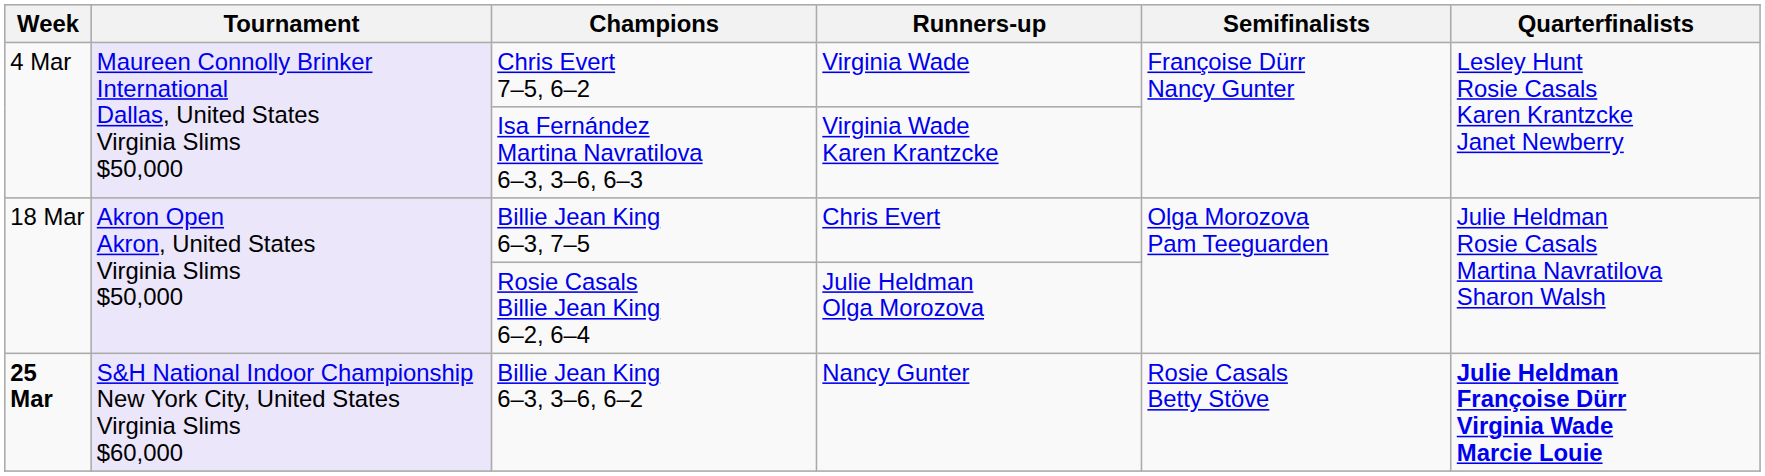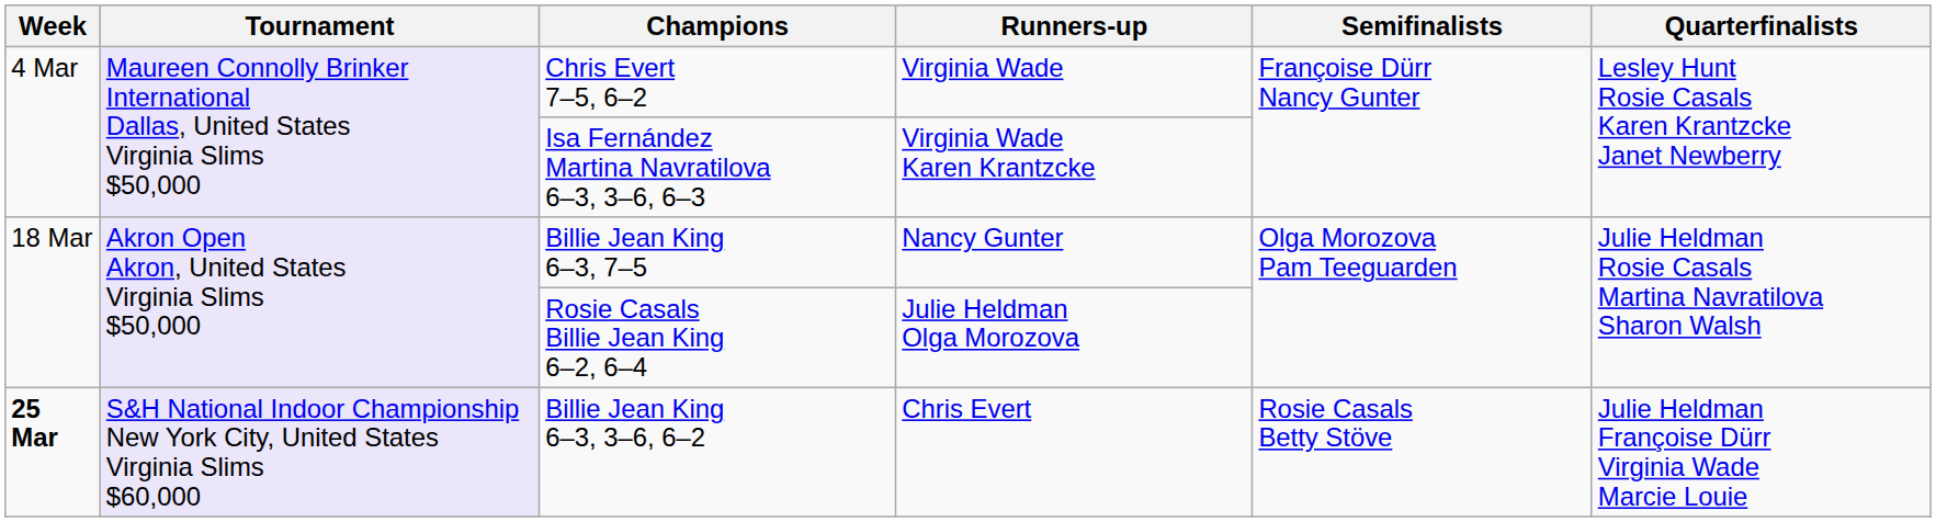 <table class=wikitable style=font-size:95%>
 <tr>
 <th style="width:48px;">Week</th>
 <th style="width:248px;">Tournament</th>
 <th style="width:200px;">Champions</th>
 <th style="width:200px;">Runners-up</th>
 <th style="width:190px;">Semifinalists</th>
 <th style="width:190px;">Quarterfinalists</th>
 </tr>
 <tr valign=top>
 <td rowspan=2>4 Mar</td>
 <td style="background:#ebe6fa;" rowspan=2><a href='#'>Maureen Connolly Brinker International</a><br><a href='#'>Dallas</a>, United States<br>Virginia Slims<br>$50,000</td>
 <td> <a href='#'>Chris Evert</a> <br>7–5, 6–2</td>
 <td> <a href='#'>Virginia Wade</a></td>
 <td rowspan=2> <a href='#'>Françoise Dürr</a>  <br>  <a href='#'>Nancy Gunter</a></td>
 <td rowspan=2> <a href='#'>Lesley Hunt</a> <br>  <a href='#'>Rosie Casals</a> <br>  <a href='#'>Karen Krantzcke</a> <br>  <a href='#'>Janet Newberry</a></td>
 </tr>
 <tr valign=top>
 <td> <a href='#'>Isa Fernández</a><br> <a href='#'>Martina Navratilova</a><br>6–3, 3–6, 6–3</td>
 <td> <a href='#'>Virginia Wade</a><br> <a href='#'>Karen Krantzcke</a></td>
 </tr>
 <tr valign=top>
 <td rowspan=2>18 Mar</td>
 <td style="background:#ebe6fa;" rowspan=2><a href='#'>Akron Open</a><br> <a href='#'>Akron</a>, United States<br>Virginia Slims<br>$50,000</td>
 <td> <a href='#'>Billie Jean King</a> <br>6–3, 7–5</td>
-<td> <a href='#'>Chris Evert</a></td>
+<td> <a href='#'>Nancy Gunter</a></td>
 <td rowspan=2> <a href='#'>Olga Morozova</a>  <br>  <a href='#'>Pam Teeguarden</a></td>
 <td rowspan=2> <a href='#'>Julie Heldman</a> <br>  <a href='#'>Rosie Casals</a> <br>  <a href='#'>Martina Navratilova</a> <br>  <a href='#'>Sharon Walsh</a></td>
 </tr>
 <tr valign=top>
 <td> <a href='#'>Rosie Casals</a><br> <a href='#'>Billie Jean King</a><br>6–2, 6–4</td>
 <td> <a href='#'>Julie Heldman</a><br> <a href='#'>Olga Morozova</a></td>
 </tr>
 <tr valign=top>
 <td><strong>25 Mar</strong></td>
 <td style="background:#ebe6fa;"><a href='#'>S&H National Indoor Championship</a><br> New York City, United States<br>Virginia Slims<br>$60,000</td>
 <td> <a href='#'>Billie Jean King</a> <br>6–3, 3–6, 6–2</td>
-<td> <a href='#'>Nancy Gunter</a></td>
+<td> <a href='#'>Chris Evert</a></td>
 <td> <a href='#'>Rosie Casals</a>  <br>  <a href='#'>Betty Stöve</a></td>
-<td><strong> <a href='#'>Julie Heldman</a> <br> <a href='#'>Françoise Dürr</a> <br> <a href='#'>Virginia Wade</a> <br> <a href='#'>Marcie Louie</a></strong></td>
+<td> <a href='#'>Julie Heldman</a> <br> <a href='#'>Françoise Dürr</a> <br> <a href='#'>Virginia Wade</a> <br> <a href='#'>Marcie Louie</a></td>
 </tr>
 </table>
